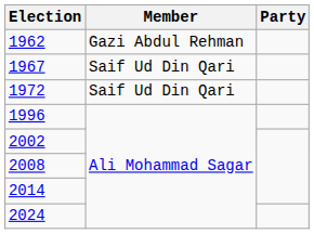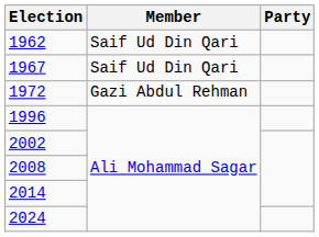 <table class="wikitable sortable">
 <tr>
 <th>Election</th>
 <th>Member</th>
 <th colspan=2>Party</th>
 </tr>
 <tr>
 <td><a href='#'>1962</a></td>
-<td>Gazi Abdul Rehman</td>
+<td>Saif Ud Din Qari</td>
 <td></td>
 </tr>
 <tr>
 <td><a href='#'>1967</a></td>
 <td>Saif Ud Din Qari</td>
 <td></td>
 </tr>
 <tr>
 <td><a href='#'>1972</a></td>
-<td>Saif Ud Din Qari</td>
+<td>Gazi Abdul Rehman</td>
 <td></td>
 </tr>
 <tr>
 <td><a href='#'>1996</a></td>
 <td rowspan=5><a href='#'>Ali Mohammad Sagar</a></td>
 <td></td>
 </tr>
 <tr>
 <td><a href='#'>2002</a></td>
 </tr>
 <tr>
 <td><a href='#'>2008</a></td>
 </tr>
 <tr>
 <td><a href='#'>2014</a></td>
 </tr>
 <tr>
 <td><a href='#'>2024</a></td>
 <td></td>
 </tr>
 </table>
